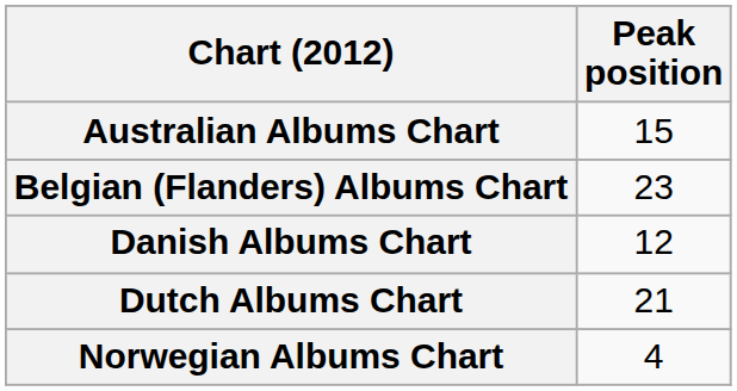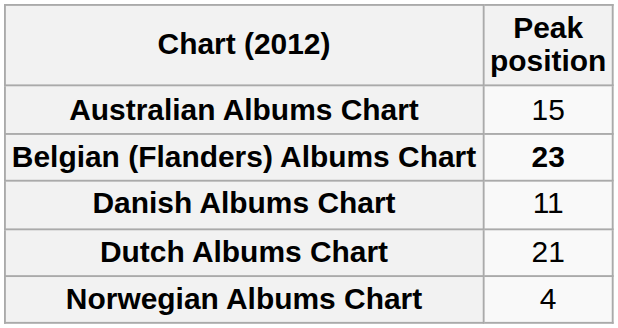 <table class="wikitable plainrowheaders sortable" style="text-align:center;" border="1">
 <tr>
 <th scope="col">Chart (2012)</th>
 <th scope="col">Peak<br>position</th>
 </tr>
 <tr>
 <th scope="row">Australian Albums Chart</th>
 <td>15</td>
 </tr>
 <tr>
 <th scope="row">Belgian (Flanders) Albums Chart</th>
-<td>23</td>
+<td><strong>23</strong></td>
 </tr>
 <tr>
 <th scope="row">Danish Albums Chart</th>
-<td>12</td>
+<td>11</td>
 </tr>
 <tr>
 <th scope="row">Dutch Albums Chart</th>
 <td>21</td>
 </tr>
 <tr>
 <th scope="row">Norwegian Albums Chart</th>
 <td>4</td>
 </tr>
 </table>
